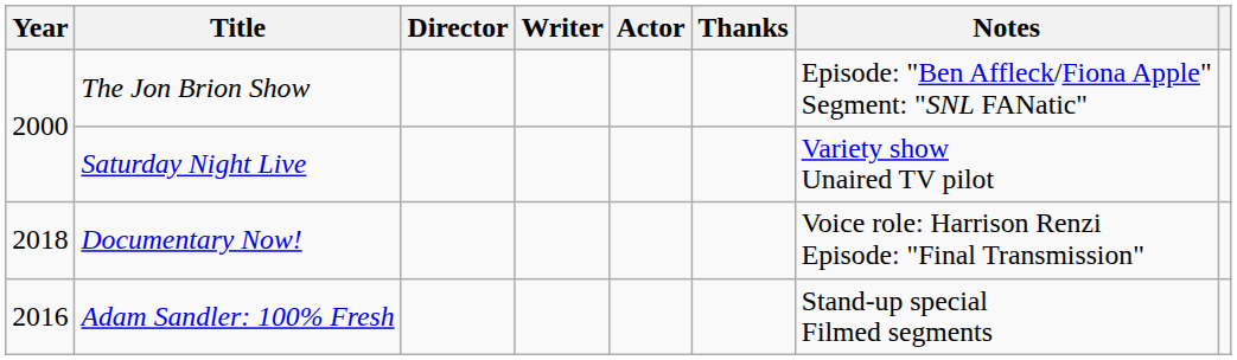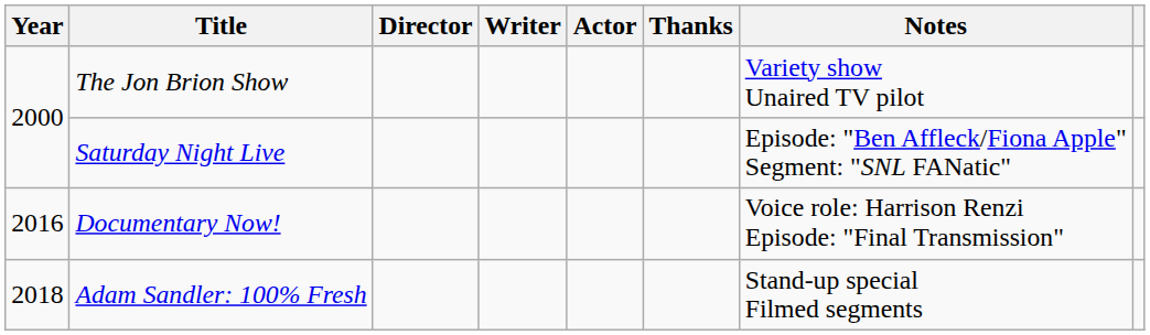 <table class="wikitable">
 <tr>
 <th>Year</th>
 <th>Title</th>
 <th>Director</th>
 <th>Writer</th>
 <th>Actor</th>
 <th>Thanks</th>
 <th>Notes</th>
 <th></th>
 </tr>
 <tr>
 <td rowspan="2">2000</td>
 <td><em>The Jon Brion Show</em></td>
 <td></td>
 <td></td>
 <td></td>
 <td></td>
-<td>Episode: "<a href='#'>Ben Affleck</a>/<a href='#'>Fiona Apple</a>"<br>Segment: "<em>SNL</em> FANatic"</td>
+<td><a href='#'>Variety show</a><br>Unaired TV pilot</td>
 <td></td>
 </tr>
 <tr>
 <td><em><a href='#'>Saturday Night Live</a></em></td>
 <td></td>
 <td></td>
 <td></td>
 <td></td>
-<td><a href='#'>Variety show</a><br>Unaired TV pilot</td>
+<td>Episode: "<a href='#'>Ben Affleck</a>/<a href='#'>Fiona Apple</a>"<br>Segment: "<em>SNL</em> FANatic"</td>
 <td></td>
 </tr>
 <tr>
-<td>2018</td>
+<td>2016</td>
 <td><em><a href='#'>Documentary Now!</a></em></td>
 <td></td>
 <td></td>
 <td></td>
 <td></td>
 <td>Voice role: Harrison Renzi<br>Episode: "Final Transmission"</td>
 <td></td>
 </tr>
 <tr>
-<td>2016</td>
+<td>2018</td>
 <td><em><a href='#'>Adam Sandler: 100% Fresh</a></em></td>
 <td></td>
 <td></td>
 <td></td>
 <td></td>
 <td>Stand-up special<br>Filmed segments</td>
 <td></td>
 </tr>
 </table>
